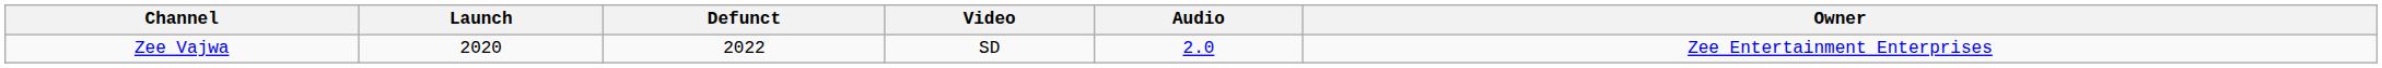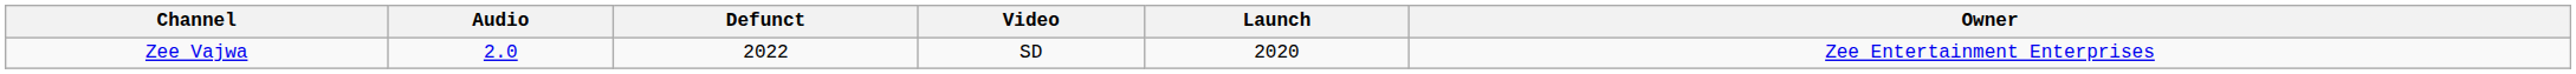 <table class="wikitable sortable" style="border-collapse:collapse; font-size: 90%; text-align:center" width="100%">
 <tr>
 <th>Channel</th>
-<th>Launch</th>
+<th>Audio</th>
 <th>Defunct</th>
 <th>Video</th>
-<th>Audio</th>
+<th>Launch</th>
 <th>Owner</th>
 </tr>
 <tr>
 <td><a href='#'>Zee Vajwa</a></td>
-<td>2020</td>
+<td><a href='#'>2.0</a></td>
 <td>2022</td>
 <td>SD</td>
-<td><a href='#'>2.0</a></td>
+<td>2020</td>
 <td><a href='#'>Zee Entertainment Enterprises</a></td>
 </tr>
 </table>
